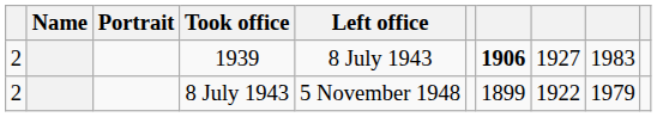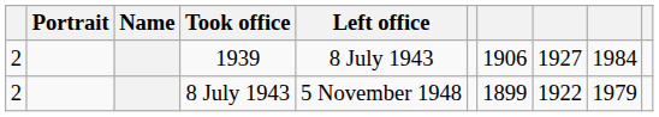 <table class="wikitable sortable" style=text-align:center>
 <tr>
 <th scope=col></th>
+<th scope=col class="unsortable">Portrait</th>
 <th scope=col>Name</th>
-<th scope=col class="unsortable">Portrait</th>
 <th scope=col>Took office</th>
 <th scope=col>Left office</th>
 <th scope=col></th>
 <th scope=col></th>
 <th scope=col></th>
 <th scope=col></th>
 <th scope=col class="unsortable"></th>
 </tr>
 <tr>
 <td>2</td>
+<td></td>
 <th align="center" scope="row" style="font-weight:normal;"></th>
-<td></td>
 <td>1939</td>
 <td>8 July 1943</td>
 <td></td>
-<td><strong>1906</strong></td>
+<td>1906</td>
 <td>1927</td>
-<td>1983</td>
+<td>1984</td>
 <td></td>
 </tr>
 <tr>
 <td>2</td>
+<td></td>
 <th align="center" scope="row" style="font-weight:normal;"></th>
-<td></td>
 <td>8 July 1943</td>
 <td>5 November 1948</td>
 <td></td>
 <td>1899</td>
 <td>1922</td>
 <td>1979</td>
 <td></td>
 </tr>
 </table>
